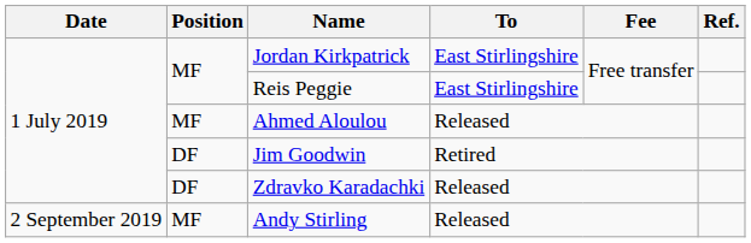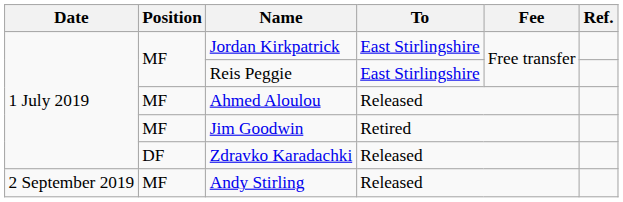 <table class="wikitable">
 <tr>
 <th>Date</th>
 <th>Position</th>
 <th>Name</th>
 <th>To</th>
 <th>Fee</th>
 <th>Ref.</th>
 </tr>
 <tr>
 <td rowspan="5">1 July 2019</td>
 <td rowspan="2">MF</td>
 <td><a href='#'>Jordan Kirkpatrick</a></td>
 <td><a href='#'>East Stirlingshire</a></td>
 <td rowspan="2">Free transfer</td>
 <td></td>
 </tr>
 <tr>
 <td>Reis Peggie</td>
 <td><a href='#'>East Stirlingshire</a></td>
 <td></td>
 </tr>
 <tr>
 <td>MF</td>
 <td><a href='#'>Ahmed Aloulou</a></td>
 <td colspan="2">Released</td>
 <td></td>
 </tr>
 <tr>
-<td>DF</td>
+<td>MF</td>
 <td><a href='#'>Jim Goodwin</a></td>
 <td colspan="2">Retired</td>
 <td></td>
 </tr>
 <tr>
 <td>DF</td>
 <td><a href='#'>Zdravko Karadachki</a></td>
 <td colspan="2">Released</td>
 <td></td>
 </tr>
 <tr>
 <td rowspan="5">2 September 2019</td>
 <td>MF</td>
 <td><a href='#'>Andy Stirling</a></td>
 <td colspan="2">Released</td>
 <td></td>
 </tr>
 </table>
